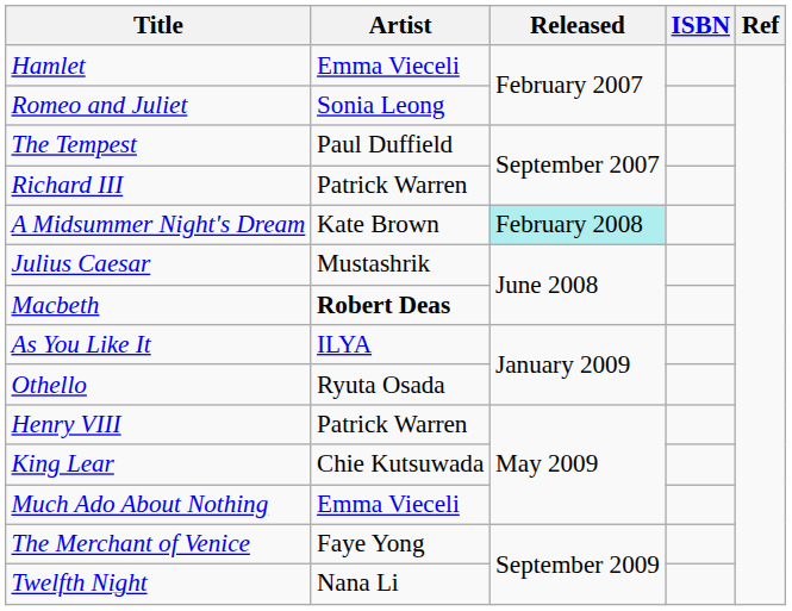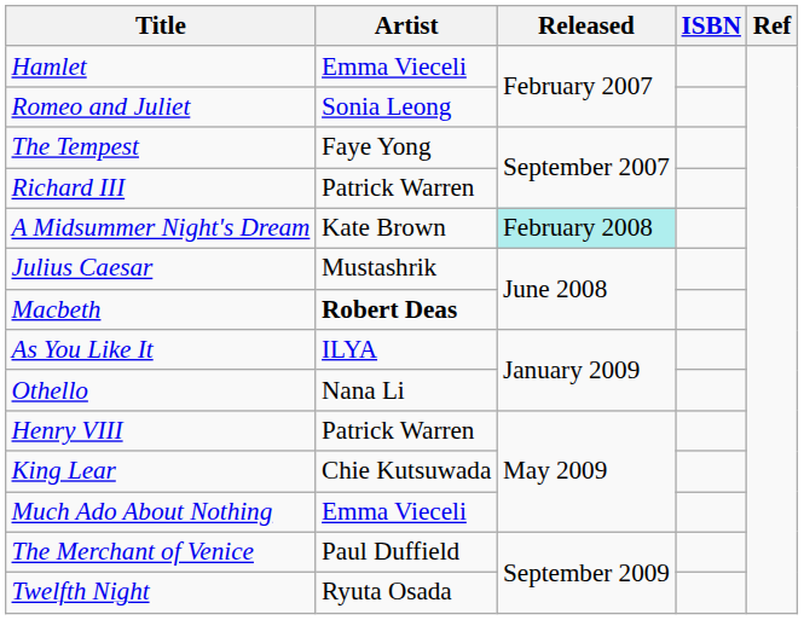 <table class="wikitable">
 <tr>
 <th scope="col">Title</th>
 <th>Artist</th>
 <th>Released</th>
 <th><a href='#'>ISBN</a></th>
 <th>Ref</th>
 </tr>
 <tr>
 <td><em><a href='#'>Hamlet</a></em></td>
 <td><a href='#'>Emma Vieceli</a></td>
 <td rowspan="2">February 2007</td>
 <td></td>
 <td rowspan="14"></td>
 </tr>
 <tr>
 <td><em><a href='#'>Romeo and Juliet</a></em></td>
 <td><a href='#'>Sonia Leong</a></td>
 <td></td>
 </tr>
 <tr>
 <td><em><a href='#'>The Tempest</a></em></td>
-<td>Paul Duffield</td>
+<td>Faye Yong</td>
 <td rowspan="2">September 2007</td>
 <td></td>
 </tr>
 <tr>
 <td><em><a href='#'>Richard III</a></em></td>
 <td>Patrick Warren</td>
 <td></td>
 </tr>
 <tr>
 <td><em><a href='#'>A Midsummer Night's Dream</a></em></td>
 <td>Kate Brown</td>
 <td style="background: paleturquoise;">February 2008</td>
 <td></td>
 </tr>
 <tr>
 <td><em><a href='#'>Julius Caesar</a></em></td>
 <td>Mustashrik</td>
 <td rowspan="2">June 2008</td>
 <td></td>
 </tr>
 <tr>
 <td><em><a href='#'>Macbeth</a></em></td>
 <td><strong>Robert Deas</strong></td>
 <td></td>
 </tr>
 <tr>
 <td><em><a href='#'>As You Like It</a></em></td>
 <td><a href='#'>ILYA</a></td>
 <td rowspan="2">January 2009</td>
 <td></td>
 </tr>
 <tr>
 <td><em><a href='#'>Othello</a></em></td>
-<td>Ryuta Osada</td>
+<td>Nana Li</td>
 <td></td>
 </tr>
 <tr>
 <td><em><a href='#'>Henry VIII</a></em></td>
 <td>Patrick Warren</td>
 <td rowspan="3">May 2009</td>
 <td></td>
 </tr>
 <tr>
 <td><em><a href='#'>King Lear</a></em></td>
 <td>Chie Kutsuwada</td>
 <td></td>
 </tr>
 <tr>
 <td><em><a href='#'>Much Ado About Nothing</a></em></td>
 <td><a href='#'>Emma Vieceli</a></td>
 <td></td>
 </tr>
 <tr>
 <td><em><a href='#'>The Merchant of Venice</a></em></td>
-<td>Faye Yong</td>
+<td>Paul Duffield</td>
 <td rowspan="2">September 2009</td>
 <td></td>
 </tr>
 <tr>
 <td><em><a href='#'>Twelfth Night</a></em></td>
-<td>Nana Li</td>
+<td>Ryuta Osada</td>
 <td></td>
 </tr>
 </table>
